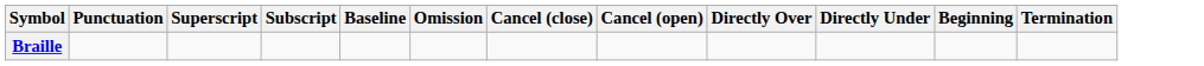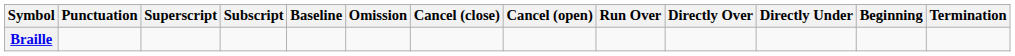 <table class="wikitable" style="text-align:center">
 <tr>
 <th>Symbol</th>
 <th>Punctuation</th>
 <th>Superscript</th>
 <th>Subscript</th>
 <th>Baseline</th>
 <th>Omission</th>
 <th>Cancel (close)</th>
 <th>Cancel (open)</th>
+<th>Run Over</th>
 <th>Directly Over</th>
 <th>Directly Under</th>
 <th>Beginning</th>
 <th>Termination</th>
 </tr>
 <tr>
 <th><a href='#'>Braille</a></th>
 <td></td>
 <td></td>
 <td></td>
 <td></td>
 <td></td>
 <td></td>
 <td></td>
 <td></td>
 <td></td>
 <td></td>
 <td></td>
+<td></td>
 </tr>
 </table>
